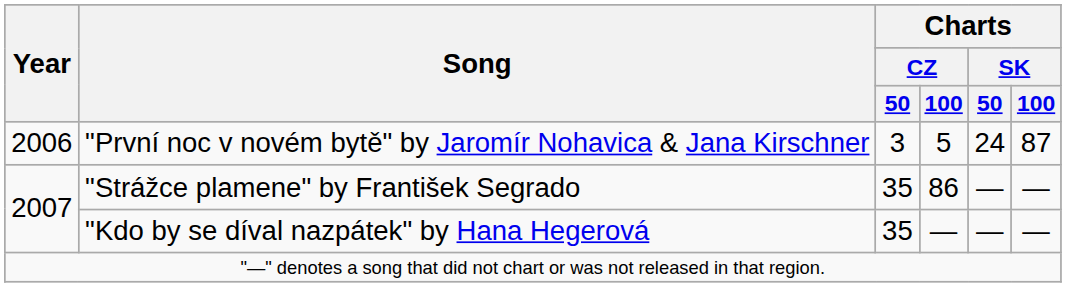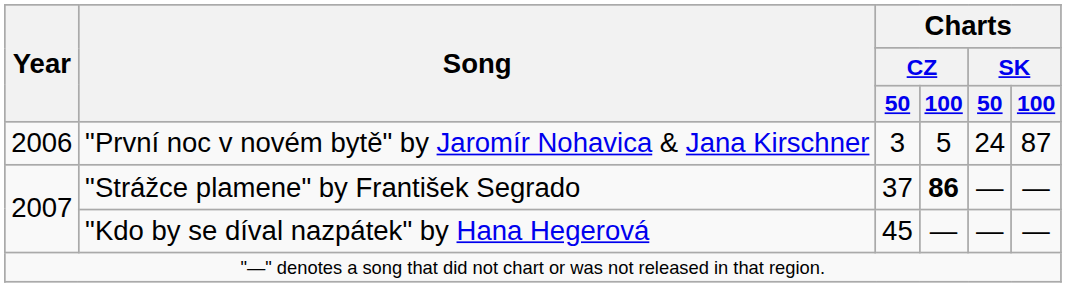 <table class="wikitable" style="text-align:center;">
 <tr>
 <th rowspan="3" width="1">Year</th>
 <th rowspan="3">Song</th>
 <th colspan="4" width="72">Charts</th>
 </tr>
 <tr style="font-size:smaller;">
 <th colspan="2" width="36"><a href='#'>CZ</a></th>
 <th colspan="2" width="36"><a href='#'>SK</a></th>
 </tr>
 <tr style="font-size:smaller;">
 <th rowspan="1" width="18"><a href='#'>50</a><br></th>
 <th rowspan="1" width="18"><a href='#'>100</a><br></th>
 <th rowspan="1" width="18"><a href='#'>50</a><br></th>
 <th rowspan="1" width="18"><a href='#'>100</a><br></th>
 </tr>
 <tr>
 <td>2006</td>
 <td align="left">"První noc v novém bytě" by <a href='#'>Jaromír Nohavica</a> & <a href='#'>Jana Kirschner</a></td>
 <td>3</td>
 <td>5</td>
 <td>24</td>
 <td>87</td>
 </tr>
 <tr>
 <td rowspan="2">2007</td>
 <td align="left">"Strážce plamene" by František Segrado</td>
-<td>35</td>
-<td>86</td>
+<td>37</td>
+<td><strong>86</strong></td>
 <td>—</td>
 <td>—</td>
 </tr>
 <tr>
 <td align="left">"Kdo by se díval nazpátek" by <a href='#'>Hana Hegerová</a></td>
-<td>35</td>
+<td>45</td>
 <td>—</td>
 <td>—</td>
 <td>—</td>
 </tr>
 <tr>
 <td colspan="6" style="font-size: 8pt">"—" denotes a song that did not chart or was not released in that region.</td>
 </tr>
 </table>
